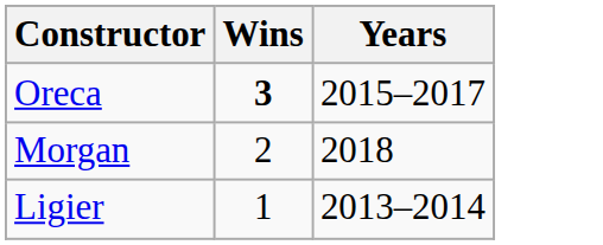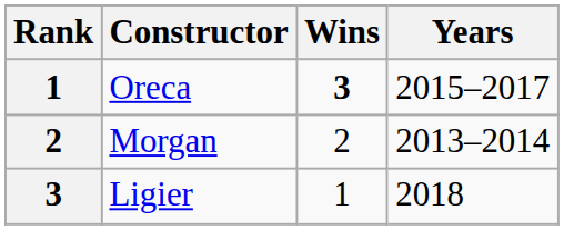 <table class="wikitable">
 <tr>
+<th>Rank</th>
 <th>Constructor</th>
 <th>Wins</th>
 <th>Years</th>
 </tr>
 <tr>
+<th>1</th>
 <td> <a href='#'>Oreca</a></td>
 <td align=center><strong>3</strong></td>
 <td>2015–2017</td>
 </tr>
 <tr>
+<th>2</th>
 <td> <a href='#'>Morgan</a></td>
 <td align="center">2</td>
+<td>2013–2014</td>
+</tr>
+<tr>
+<th>3</th>
+<td> <a href='#'>Ligier</a></td>
+<td align="center">1</td>
 <td>2018</td>
 </tr>
-<tr>
-<td> <a href='#'>Ligier</a></td>
-<td align="center">1</td>
-<td>2013–2014</td>
-</tr>
 </table>
